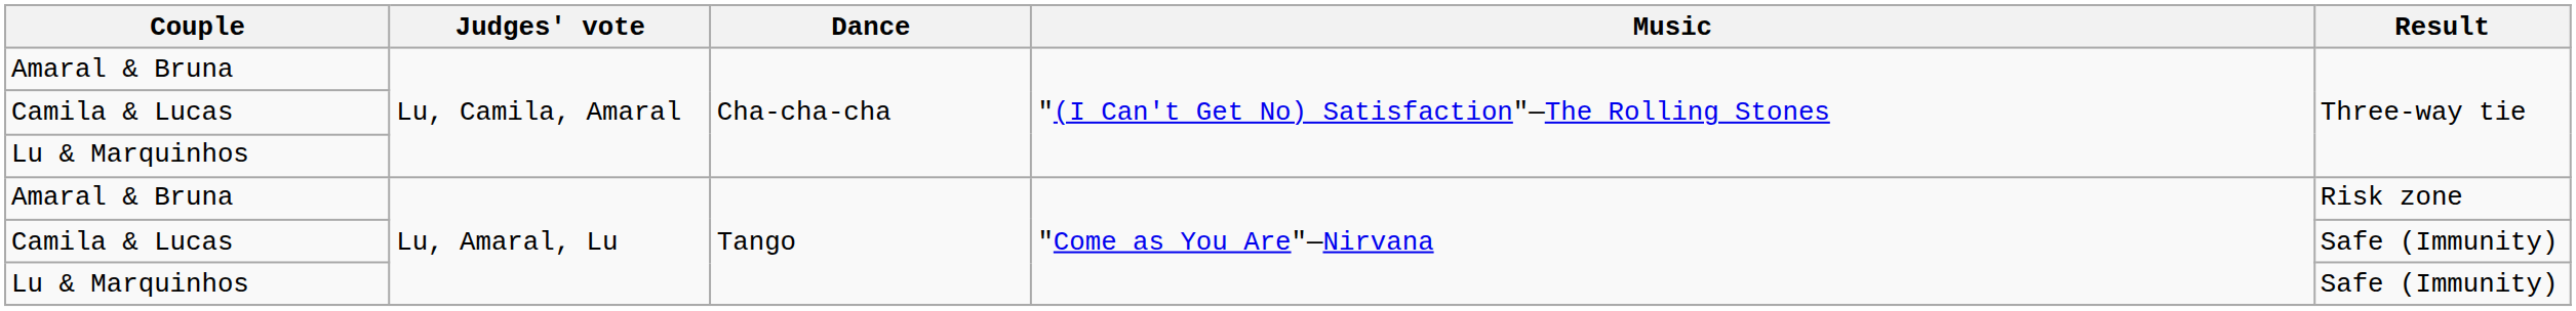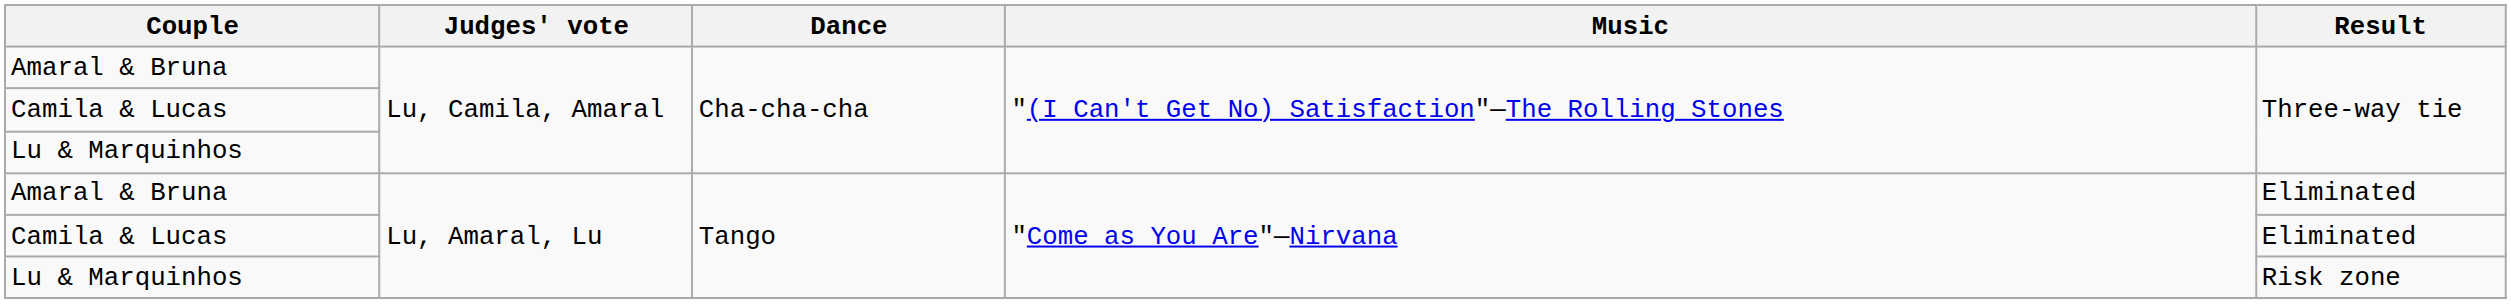 <table class="wikitable sortable" style="width:100%;">
 <tr>
 <th width="15.0%">Couple</th>
 <th width="12.5%">Judges' vote</th>
 <th width="12.5%">Dance</th>
 <th width="50.0%">Music</th>
 <th width="10.0%">Result</th>
 </tr>
 <tr>
 <td>Amaral & Bruna</td>
 <td rowspan=3>Lu, Camila, Amaral</td>
 <td rowspan=3>Cha-cha-cha</td>
 <td rowspan=3>"<a href='#'>(I Can't Get No) Satisfaction</a>"—<a href='#'>The Rolling Stones</a></td>
 <td rowspan=3>Three-way tie</td>
 </tr>
 <tr>
 <td>Camila & Lucas</td>
 </tr>
 <tr>
 <td>Lu & Marquinhos</td>
 </tr>
 <tr>
 <td>Amaral & Bruna</td>
 <td rowspan=3>Lu, Amaral, Lu</td>
 <td rowspan=3>Tango</td>
 <td rowspan=3>"<a href='#'>Come as You Are</a>"—<a href='#'>Nirvana</a></td>
-<td>Risk zone</td>
+<td>Eliminated</td>
 </tr>
 <tr>
 <td>Camila & Lucas</td>
-<td>Safe (Immunity)</td>
+<td>Eliminated</td>
 </tr>
 <tr>
 <td>Lu & Marquinhos</td>
-<td>Safe (Immunity)</td>
+<td>Risk zone</td>
 </tr>
 <tr>
 </tr>
 </table>
